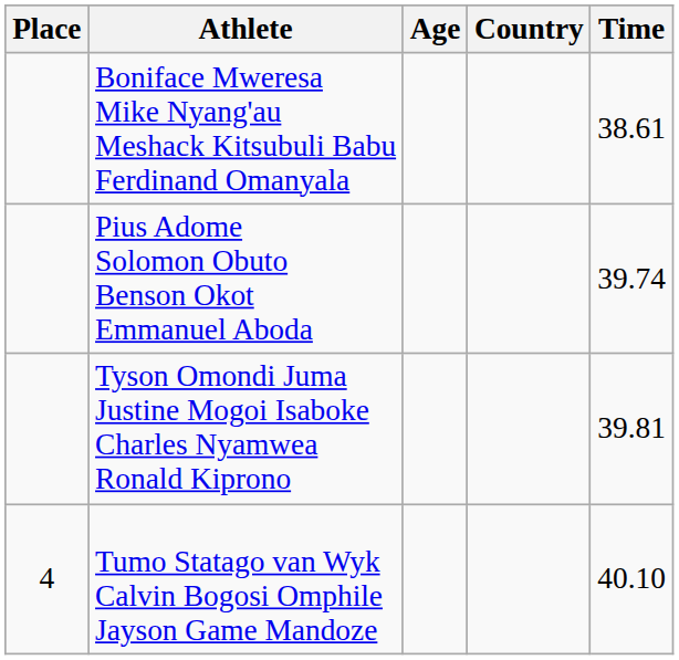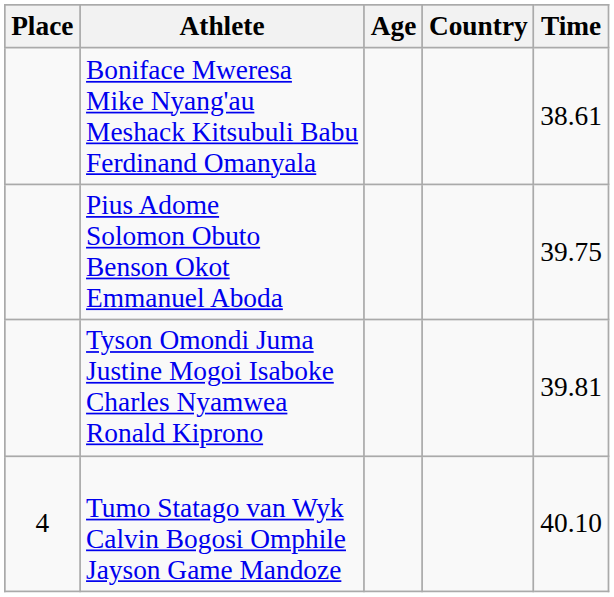 <table class="wikitable mw-datatable sortable">
 <tr>
 <th>Place</th>
 <th>Athlete</th>
 <th>Age</th>
 <th>Country</th>
 <th>Time</th>
 </tr>
 <tr>
 <td align=center></td>
 <td><a href='#'>Boniface Mweresa</a><br><a href='#'>Mike Nyang'au</a><br><a href='#'>Meshack Kitsubuli Babu</a><br><a href='#'>Ferdinand Omanyala</a></td>
 <td></td>
 <td></td>
 <td>38.61</td>
 </tr>
 <tr>
 <td align=center></td>
 <td><a href='#'>Pius Adome</a><br><a href='#'>Solomon Obuto</a><br><a href='#'>Benson Okot</a><br><a href='#'>Emmanuel Aboda</a></td>
 <td></td>
 <td></td>
-<td>39.74</td>
+<td>39.75</td>
 </tr>
 <tr>
 <td align=center></td>
 <td><a href='#'>Tyson Omondi Juma</a><br><a href='#'>Justine Mogoi Isaboke</a><br><a href='#'>Charles Nyamwea</a><br><a href='#'>Ronald Kiprono</a></td>
 <td></td>
 <td></td>
 <td>39.81</td>
 </tr>
 <tr>
 <td align=center>4</td>
 <td><br><a href='#'>Tumo Statago van Wyk</a><br><a href='#'>Calvin Bogosi Omphile</a><br><a href='#'>Jayson Game Mandoze</a></td>
 <td></td>
 <td></td>
 <td>40.10</td>
 </tr>
 </table>
